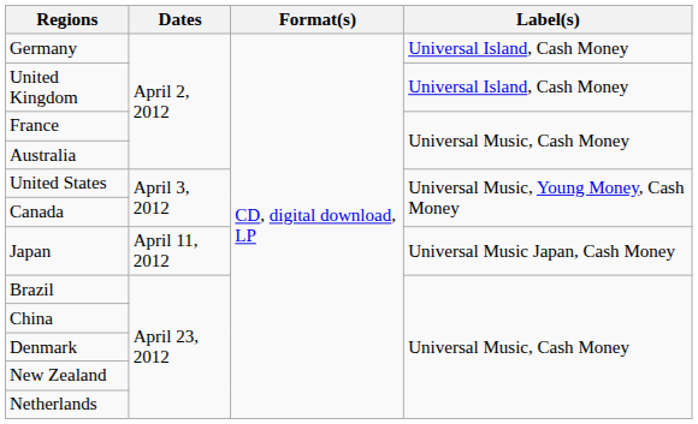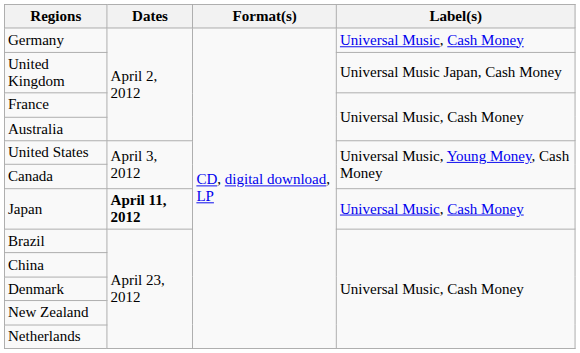 <table class="wikitable plainrowheaders">
 <tr>
 <th scope="col">Regions</th>
 <th scope="col">Dates</th>
 <th scope="col">Format(s)</th>
 <th scope="col">Label(s)</th>
 </tr>
 <tr>
 <td>Germany</td>
 <td rowspan="4">April 2, 2012</td>
 <td rowspan="16"><a href='#'>CD</a>, <a href='#'>digital download</a>, <a href='#'>LP</a></td>
-<td><a href='#'>Universal Island</a>, Cash Money</td>
+<td><a href='#'>Universal Music</a>, <a href='#'>Cash Money</a></td>
 </tr>
 <tr>
 <td>United Kingdom</td>
-<td><a href='#'>Universal Island</a>, Cash Money</td>
+<td>Universal Music Japan, Cash Money</td>
 </tr>
 <tr>
 <td>France</td>
 <td rowspan="2">Universal Music, Cash Money</td>
 </tr>
 <tr>
 <td>Australia</td>
 </tr>
 <tr>
 <td>United States</td>
 <td rowspan="2">April 3, 2012</td>
 <td rowspan="2">Universal Music, <a href='#'>Young Money</a>, Cash Money</td>
 </tr>
 <tr>
 <td>Canada</td>
 </tr>
 <tr>
 <td>Japan</td>
-<td>April 11, 2012</td>
-<td>Universal Music Japan, Cash Money</td>
+<td><strong>April 11, 2012</strong></td>
+<td><a href='#'>Universal Music</a>, <a href='#'>Cash Money</a></td>
 </tr>
 <tr>
 <td>Brazil</td>
 <td rowspan="5">April 23, 2012</td>
 <td rowspan="5">Universal Music, Cash Money</td>
 </tr>
 <tr>
 <td>China</td>
 </tr>
 <tr>
 <td>Denmark</td>
 </tr>
 <tr>
 <td>New Zealand</td>
 </tr>
 <tr>
 <td>Netherlands</td>
 </tr>
 </table>
